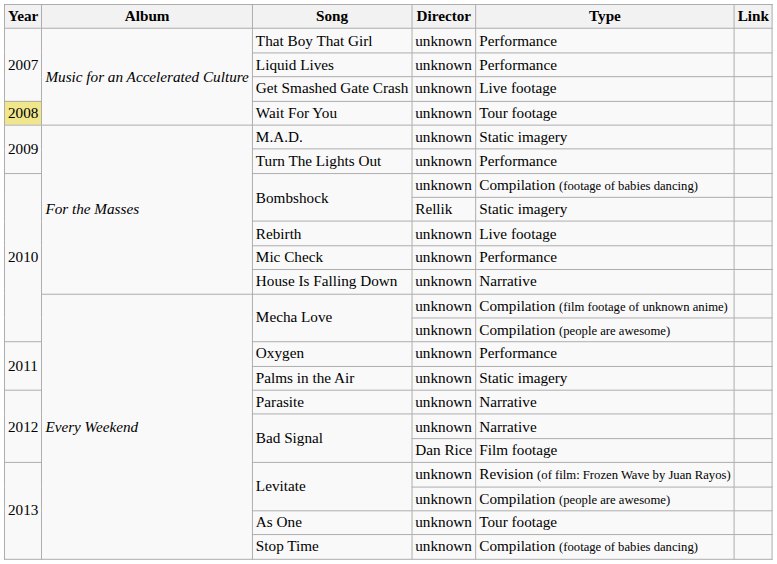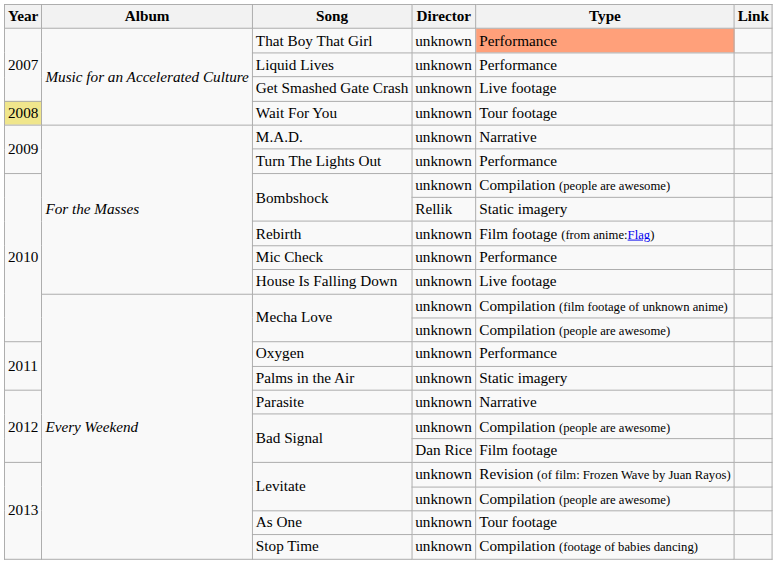 <table class="wikitable">
 <tr>
 <th>Year</th>
 <th>Album</th>
 <th>Song</th>
 <th>Director</th>
 <th>Type</th>
 <th>Link</th>
 </tr>
 <tr>
 <td rowspan=3>2007</td>
 <td rowspan=4><em>Music for an Accelerated Culture</em></td>
 <td>That Boy That Girl</td>
 <td>unknown</td>
-<td>Performance</td>
+<td style="background: lightsalmon;">Performance</td>
 <td></td>
 </tr>
 <tr>
 <td>Liquid Lives</td>
 <td>unknown</td>
 <td>Performance</td>
 <td></td>
 </tr>
 <tr>
 <td>Get Smashed Gate Crash</td>
 <td>unknown</td>
 <td>Live footage</td>
 <td></td>
 </tr>
 <tr>
 <td style="background: khaki;">2008</td>
 <td>Wait For You</td>
 <td>unknown</td>
 <td>Tour footage</td>
 <td></td>
 </tr>
 <tr>
 <td rowspan=2>2009</td>
 <td rowspan=7><em>For the Masses</em></td>
 <td>M.A.D.</td>
 <td>unknown</td>
-<td>Static imagery</td>
+<td>Narrative</td>
 <td></td>
 </tr>
 <tr>
 <td>Turn The Lights Out</td>
 <td>unknown</td>
 <td>Performance</td>
 <td></td>
 </tr>
 <tr>
 <td rowspan=7>2010</td>
 <td rowspan=2>Bombshock</td>
 <td>unknown</td>
-<td>Compilation <small>(footage of babies dancing)</small></td>
+<td>Compilation <small>(people are awesome)</small></td>
 <td></td>
 </tr>
 <tr>
 <td>Rellik</td>
 <td>Static imagery</td>
 <td></td>
 </tr>
 <tr>
 <td>Rebirth</td>
 <td>unknown</td>
-<td>Live footage</td>
+<td>Film footage <small>(from anime:<a href='#'>Flag</a>)</small></td>
 <td></td>
 </tr>
 <tr>
 <td>Mic Check</td>
 <td>unknown</td>
 <td>Performance</td>
 <td></td>
 </tr>
 <tr>
 <td>House Is Falling Down</td>
 <td>unknown</td>
-<td>Narrative</td>
+<td>Live footage</td>
 <td></td>
 </tr>
 <tr>
 <td rowspan=11><em>Every Weekend</em></td>
 <td rowspan=2>Mecha Love</td>
 <td>unknown</td>
 <td>Compilation <small>(film footage of unknown anime)</small></td>
 <td></td>
 </tr>
 <tr>
 <td>unknown</td>
 <td>Compilation <small>(people are awesome)</small></td>
 <td></td>
 </tr>
 <tr>
 <td rowspan=2>2011</td>
 <td>Oxygen</td>
 <td>unknown</td>
 <td>Performance</td>
 <td></td>
 </tr>
 <tr>
 <td>Palms in the Air</td>
 <td>unknown</td>
 <td>Static imagery</td>
 <td></td>
 </tr>
 <tr>
 <td rowspan=3>2012</td>
 <td>Parasite</td>
 <td>unknown</td>
 <td>Narrative</td>
 <td></td>
 </tr>
 <tr>
 <td rowspan=2>Bad Signal</td>
 <td>unknown</td>
-<td>Narrative</td>
+<td>Compilation <small>(people are awesome)</small></td>
 <td></td>
 </tr>
 <tr>
 <td>Dan Rice</td>
 <td>Film footage</td>
 <td></td>
 </tr>
 <tr>
 <td rowspan=4>2013</td>
 <td rowspan=2>Levitate</td>
 <td>unknown</td>
 <td>Revision <small>(of film: Frozen Wave by Juan Rayos)</small></td>
 <td></td>
 </tr>
 <tr>
 <td>unknown</td>
 <td>Compilation <small>(people are awesome)</small></td>
 <td></td>
 </tr>
 <tr>
 <td>As One</td>
 <td>unknown</td>
 <td>Tour footage</td>
 <td></td>
 </tr>
 <tr>
 <td>Stop Time</td>
 <td>unknown</td>
 <td>Compilation <small>(footage of babies dancing)</small></td>
 <td></td>
 </tr>
 </table>
